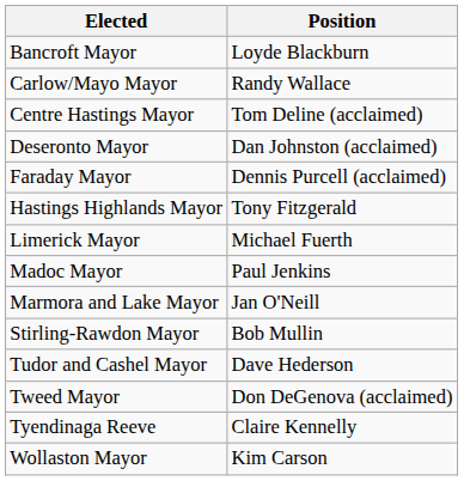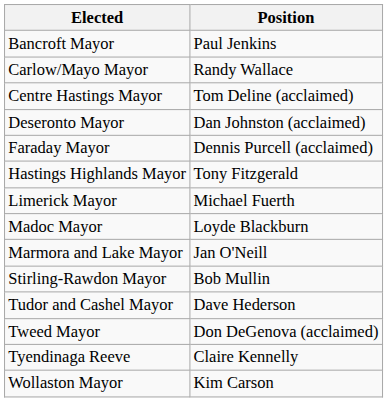 <table class="wikitable">
 <tr>
 <th>Elected</th>
 <th>Position</th>
 </tr>
 <tr>
 <td>Bancroft Mayor</td>
-<td>Loyde Blackburn</td>
+<td>Paul Jenkins</td>
 </tr>
 <tr>
 <td>Carlow/Mayo Mayor</td>
 <td>Randy Wallace</td>
 </tr>
 <tr>
 <td>Centre Hastings Mayor</td>
 <td>Tom Deline (acclaimed)</td>
 </tr>
 <tr>
 <td>Deseronto Mayor</td>
 <td>Dan Johnston (acclaimed)</td>
 </tr>
 <tr>
 <td>Faraday Mayor</td>
 <td>Dennis Purcell (acclaimed)</td>
 </tr>
 <tr>
 <td>Hastings Highlands Mayor</td>
 <td>Tony Fitzgerald</td>
 </tr>
 <tr>
 <td>Limerick Mayor</td>
 <td>Michael Fuerth</td>
 </tr>
 <tr>
 <td>Madoc Mayor</td>
-<td>Paul Jenkins</td>
+<td>Loyde Blackburn</td>
 </tr>
 <tr>
 <td>Marmora and Lake Mayor</td>
 <td>Jan O'Neill</td>
 </tr>
 <tr>
 <td>Stirling-Rawdon Mayor</td>
 <td>Bob Mullin</td>
 </tr>
 <tr>
 <td>Tudor and Cashel Mayor</td>
 <td>Dave Hederson</td>
 </tr>
 <tr>
 <td>Tweed Mayor</td>
 <td>Don DeGenova (acclaimed)</td>
 </tr>
 <tr>
 <td>Tyendinaga Reeve</td>
 <td>Claire Kennelly</td>
 </tr>
 <tr>
 <td>Wollaston Mayor</td>
 <td>Kim Carson</td>
 </tr>
 </table>
